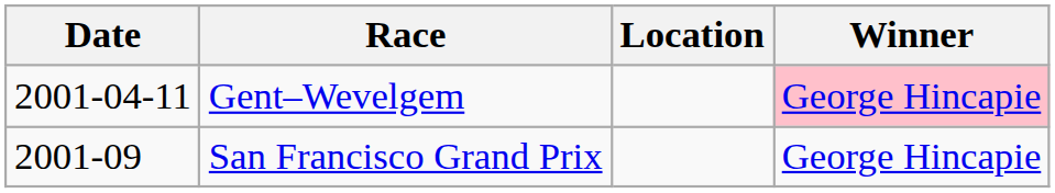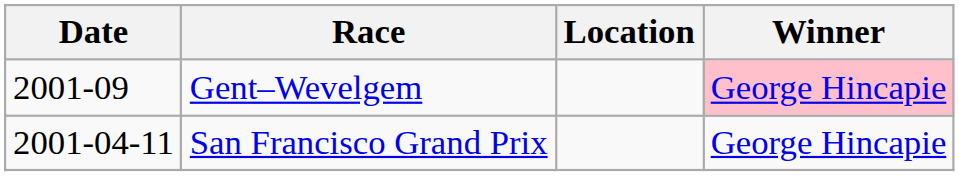 <table class="wikitable sortable">
 <tr>
 <th>Date</th>
 <th>Race</th>
 <th>Location</th>
 <th>Winner</th>
 </tr>
 <tr>
-<td>2001-04-11</td>
+<td>2001-09</td>
 <td><a href='#'>Gent–Wevelgem</a></td>
 <td></td>
 <td style="background: pink;"><a href='#'>George Hincapie</a></td>
 </tr>
 <tr>
-<td>2001-09</td>
+<td>2001-04-11</td>
 <td><a href='#'>San Francisco Grand Prix</a></td>
 <td></td>
 <td><a href='#'>George Hincapie</a></td>
 </tr>
 </table>
